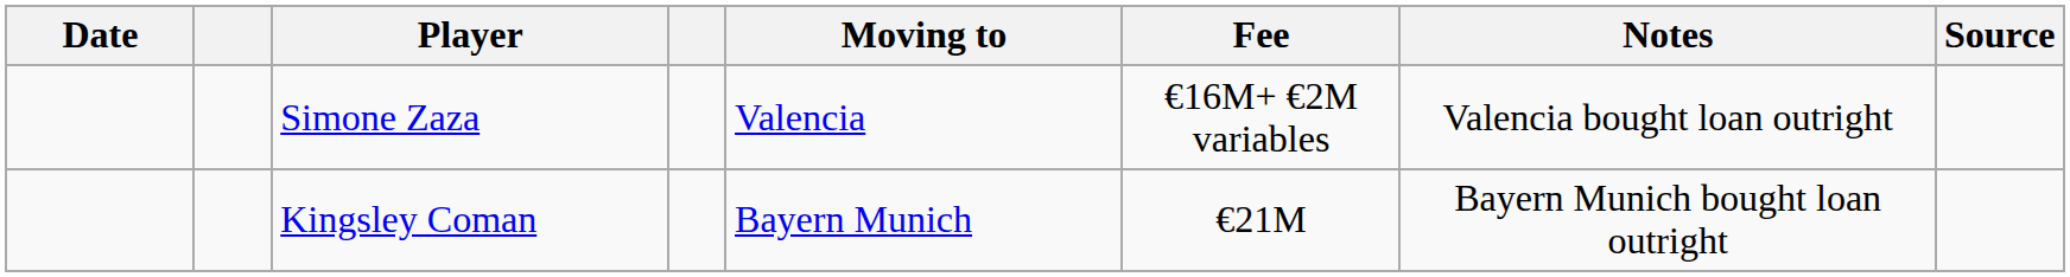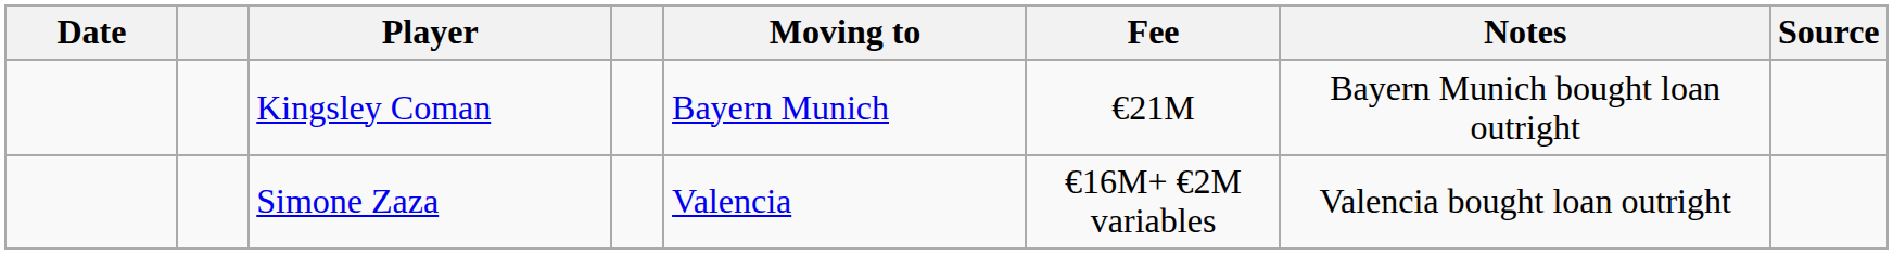 <table class="wikitable collapsible collapsed sortable">
 <tr>
 <th style="width:80px;">Date</th>
 <th style="width:30px;"></th>
 <th style="width:180px;">Player</th>
 <th style="width:20px;"></th>
 <th style="width:180px;">Moving to</th>
 <th style="width:120px;" class="unsortable">Fee</th>
 <th style="width:250px;" class="unsortable">Notes</th>
 <th style="width:20px;">Source</th>
 </tr>
 <tr>
 <td></td>
 <td align=center></td>
+<td> <a href='#'>Kingsley Coman</a></td>
+<td align=center></td>
+<td> <a href='#'>Bayern Munich</a></td>
+<td align=center>€21M</td>
+<td align=center>Bayern Munich bought loan outright</td>
+<td><small></small></td>
+</tr>
+<tr>
+<td></td>
+<td align=center></td>
 <td> <a href='#'>Simone Zaza</a></td>
 <td align=center></td>
 <td> <a href='#'>Valencia</a></td>
 <td align=center>€16M+ €2M variables</td>
 <td align=center>Valencia bought loan outright</td>
 <td><small></small></td>
 </tr>
-<tr>
-<td></td>
-<td align=center></td>
-<td> <a href='#'>Kingsley Coman</a></td>
-<td align=center></td>
-<td> <a href='#'>Bayern Munich</a></td>
-<td align=center>€21M</td>
-<td align=center>Bayern Munich bought loan outright</td>
-<td><small></small></td>
-</tr>
 </table>
